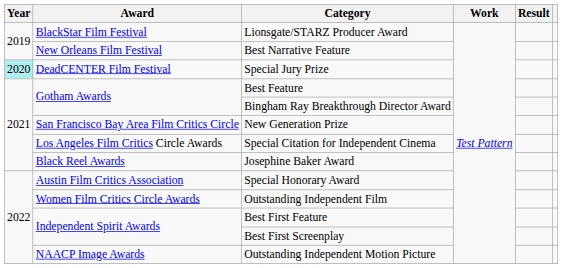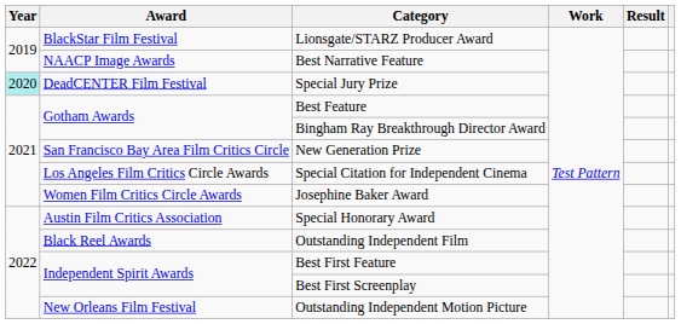 <table class="wikitable sortable">
 <tr>
 <th>Year</th>
 <th>Award</th>
 <th>Category</th>
 <th>Work</th>
 <th>Result</th>
 <th></th>
 </tr>
 <tr>
 <td rowspan="2">2019</td>
 <td><a href='#'>BlackStar Film Festival</a></td>
 <td>Lionsgate/STARZ Producer Award</td>
 <td rowspan="13"><em><a href='#'>Test Pattern</a></em></td>
 <td></td>
 <td></td>
 </tr>
 <tr>
-<td><a href='#'>New Orleans Film Festival</a></td>
+<td><a href='#'>NAACP Image Awards</a></td>
 <td>Best Narrative Feature</td>
 <td></td>
 <td></td>
 </tr>
 <tr>
 <td style="background: paleturquoise;">2020</td>
 <td><a href='#'>DeadCENTER Film Festival</a></td>
 <td>Special Jury Prize</td>
 <td></td>
 <td></td>
 </tr>
 <tr>
 <td rowspan="5">2021</td>
 <td rowspan="2"><a href='#'>Gotham Awards</a></td>
 <td>Best Feature</td>
 <td></td>
 <td></td>
 </tr>
 <tr>
 <td>Bingham Ray Breakthrough Director Award</td>
 <td></td>
 <td></td>
 </tr>
 <tr>
 <td><a href='#'>San Francisco Bay Area Film Critics Circle</a></td>
 <td>New Generation Prize</td>
 <td> </td>
 <td></td>
 </tr>
 <tr>
 <td><a href='#'>Los Angeles Film Critics</a> Circle Awards</td>
 <td>Special Citation for Independent Cinema</td>
 <td> </td>
 <td></td>
 </tr>
 <tr>
-<td><a href='#'>Black Reel Awards</a></td>
+<td><a href='#'>Women Film Critics Circle Awards</a></td>
 <td>Josephine Baker Award</td>
 <td></td>
 <td></td>
 </tr>
 <tr>
 <td rowspan="5">2022</td>
 <td><a href='#'>Austin Film Critics Association</a></td>
 <td>Special Honorary Award</td>
 <td></td>
 <td></td>
 </tr>
 <tr>
-<td><a href='#'>Women Film Critics Circle Awards</a></td>
+<td><a href='#'>Black Reel Awards</a></td>
 <td>Outstanding Independent Film</td>
 <td></td>
 <td></td>
 </tr>
 <tr>
 <td rowspan="2"><a href='#'>Independent Spirit Awards</a></td>
 <td>Best First Feature</td>
 <td></td>
 <td></td>
 </tr>
 <tr>
 <td>Best First Screenplay</td>
 <td></td>
 <td></td>
 </tr>
 <tr>
-<td><a href='#'>NAACP Image Awards</a></td>
+<td><a href='#'>New Orleans Film Festival</a></td>
 <td>Outstanding Independent Motion Picture</td>
 <td></td>
 <td></td>
 </tr>
 </table>
